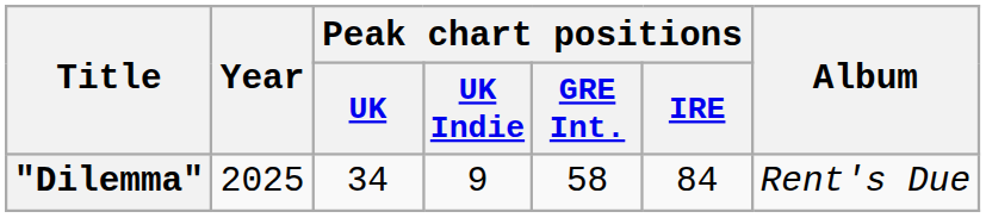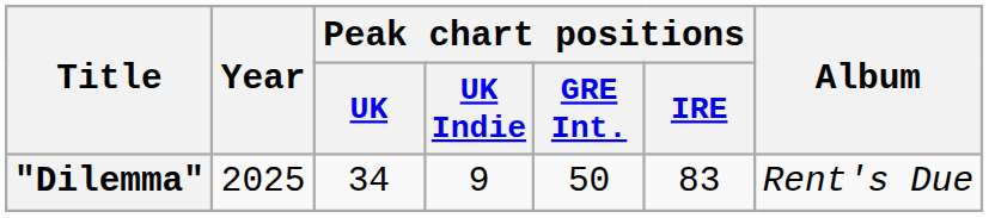 <table class="wikitable plainrowheaders" style="text-align:center;">
 <tr>
 <th scope="col" rowspan="2">Title</th>
 <th scope="col" rowspan="2">Year</th>
 <th scope="col" colspan="4">Peak chart positions</th>
 <th scope="col" rowspan="2">Album</th>
 </tr>
 <tr>
 <th scope="col" style="width:3em;font-size:90%;"><a href='#'>UK</a><br></th>
 <th scope="col" style="width:3em;font-size:90%;"><a href='#'>UK<br>Indie</a><br></th>
 <th scope="col" style="width:3em;font-size:90%;"><a href='#'>GRE<br>Int.</a><br></th>
 <th scope="col" style="width:3em;font-size:90%;"><a href='#'>IRE</a><br></th>
 </tr>
 <tr>
 <th scope="row">"Dilemma"<br></th>
 <td>2025</td>
 <td>34</td>
 <td>9</td>
-<td>58</td>
-<td>84</td>
+<td>50</td>
+<td>83</td>
 <td><em>Rent's Due</em></td>
 </tr>
 </table>
